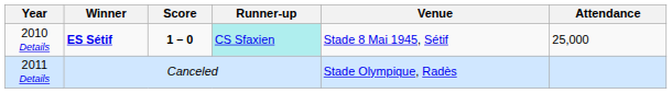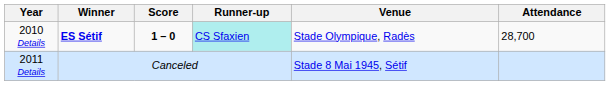 <table class="wikitable" width="100%">
 <tr>
 <th>Year</th>
 <th>Winner</th>
 <th>Score</th>
 <th>Runner-up</th>
 <th>Venue</th>
 <th>Attendance</th>
 </tr>
 <tr>
 <td align=center>2010<br><small><em><a href='#'>Details</a></em></small></td>
 <td> <strong><a href='#'>ES Sétif</a></strong></td>
 <td align=center><strong>1 – 0</strong></td>
 <td style="background: paleturquoise;"> <a href='#'>CS Sfaxien</a></td>
-<td><a href='#'>Stade 8 Mai 1945</a>, <a href='#'>Sétif</a></td>
-<td>25,000</td>
+<td><a href='#'>Stade Olympique</a>, <a href='#'>Radès</a></td>
+<td>28,700</td>
 </tr>
 <tr bgcolor=#D0E7FF>
 <td align=center>2011<br><small><em><a href='#'>Details</a></em></small></td>
 <td align=center colspan=3><em>Canceled</em> </td>
-<td><a href='#'>Stade Olympique</a>, <a href='#'>Radès</a></td>
+<td><a href='#'>Stade 8 Mai 1945</a>, <a href='#'>Sétif</a></td>
 <td></td>
 </tr>
 </table>
